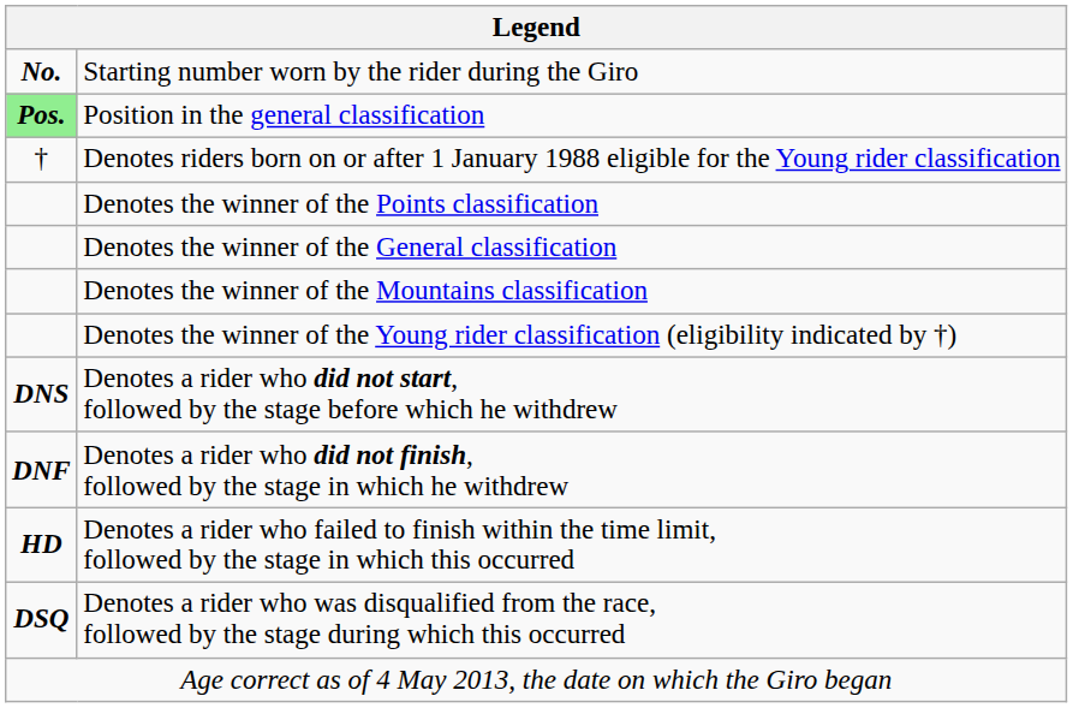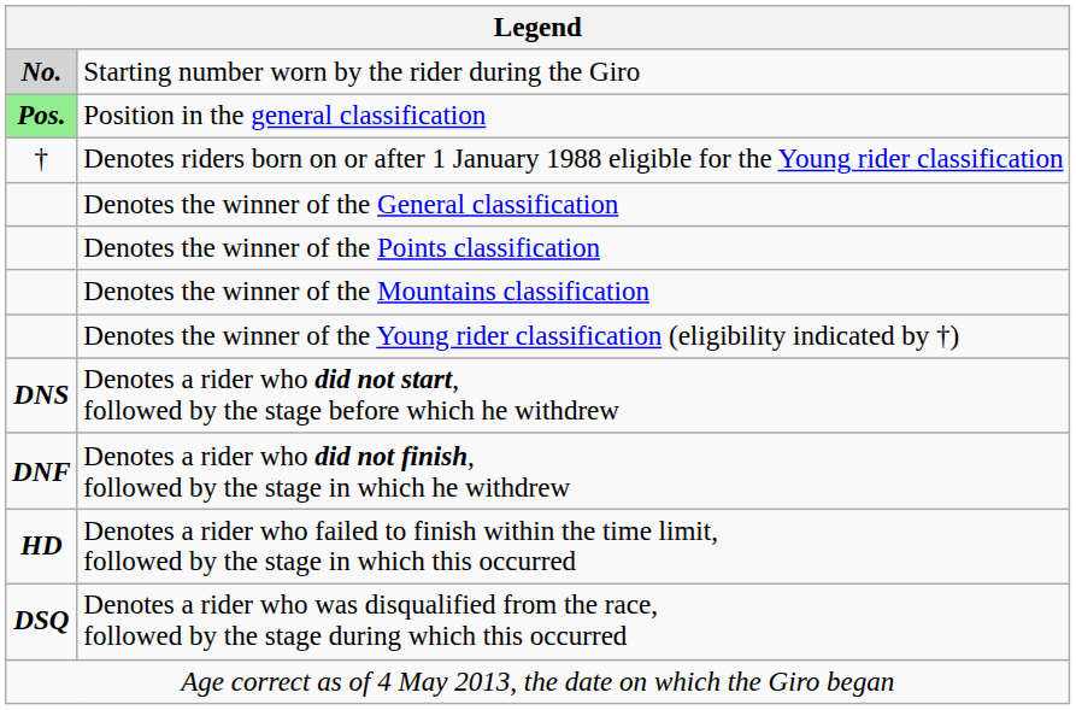 <table class="wikitable">
 <tr>
 <th colspan=2>Legend</th>
 </tr>
 <tr>
-<td align=center><strong><em>No.</em></strong></td>
+<td align=center style="background: lightgrey;"><strong><em>No.</em></strong></td>
 <td>Starting number worn by the rider during the Giro</td>
 </tr>
 <tr>
 <td align=center style="background: lightgreen;"><strong><em>Pos.</em></strong></td>
 <td>Position in the <a href='#'>general classification</a></td>
 </tr>
 <tr>
 <td align=center>†</td>
 <td>Denotes riders born on or after 1 January 1988 eligible for the <a href='#'>Young rider classification</a></td>
 </tr>
 <tr>
 <td align=center>    </td>
-<td>Denotes the winner of the <a href='#'>Points classification</a></td>
+<td>Denotes the winner of the <a href='#'>General classification</a></td>
 </tr>
 <tr>
 <td align=center>    </td>
-<td>Denotes the winner of the <a href='#'>General classification</a></td>
+<td>Denotes the winner of the <a href='#'>Points classification</a></td>
 </tr>
 <tr>
 <td align=center>    </td>
 <td>Denotes the winner of the <a href='#'>Mountains classification</a></td>
 </tr>
 <tr>
 <td align=center>    </td>
 <td>Denotes the winner of the <a href='#'>Young rider classification</a> (eligibility indicated by †)</td>
 </tr>
 <tr>
 <td align=center><strong><em>DNS</em></strong></td>
 <td>Denotes a rider who <strong><em>did not start</em></strong>,<br>followed by the stage before which he withdrew</td>
 </tr>
 <tr>
 <td align=center><strong><em>DNF</em></strong></td>
 <td>Denotes a rider who <strong><em>did not finish</em></strong>,<br>followed by the stage in which he withdrew</td>
 </tr>
 <tr>
 <td align=center><strong><em>HD</em></strong></td>
 <td>Denotes a rider who failed to finish within the time limit,<br>followed by the stage in which this occurred</td>
 </tr>
 <tr>
 <td align=center><strong><em>DSQ</em></strong></td>
 <td>Denotes a rider who was disqualified from the race,<br>followed by the stage during which this occurred</td>
 </tr>
 <tr>
 <td align=center colspan=2><em>Age correct as of 4 May 2013, the date on which the Giro began</em></td>
 </tr>
 </table>
